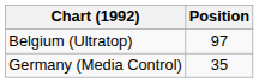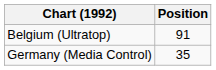 <table class="wikitable">
 <tr>
 <th>Chart (1992)</th>
 <th>Position</th>
 </tr>
 <tr>
 <td>Belgium (Ultratop)</td>
-<td align="center">97</td>
+<td align="center">91</td>
 </tr>
 <tr>
 <td>Germany (Media Control)</td>
 <td align="center">35</td>
 </tr>
 </table>
